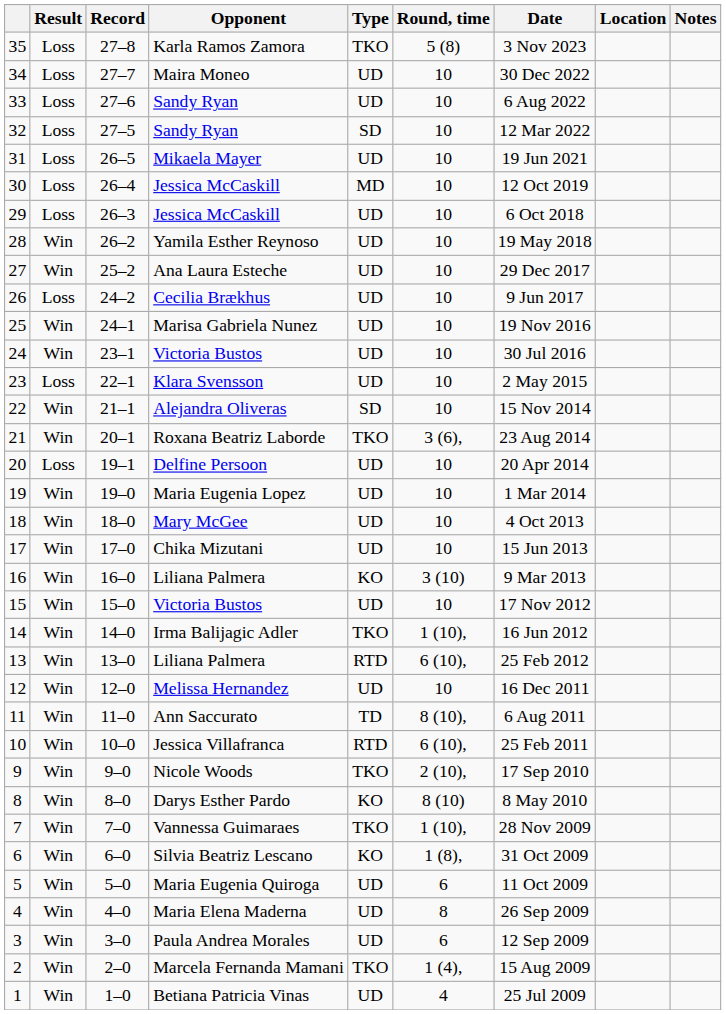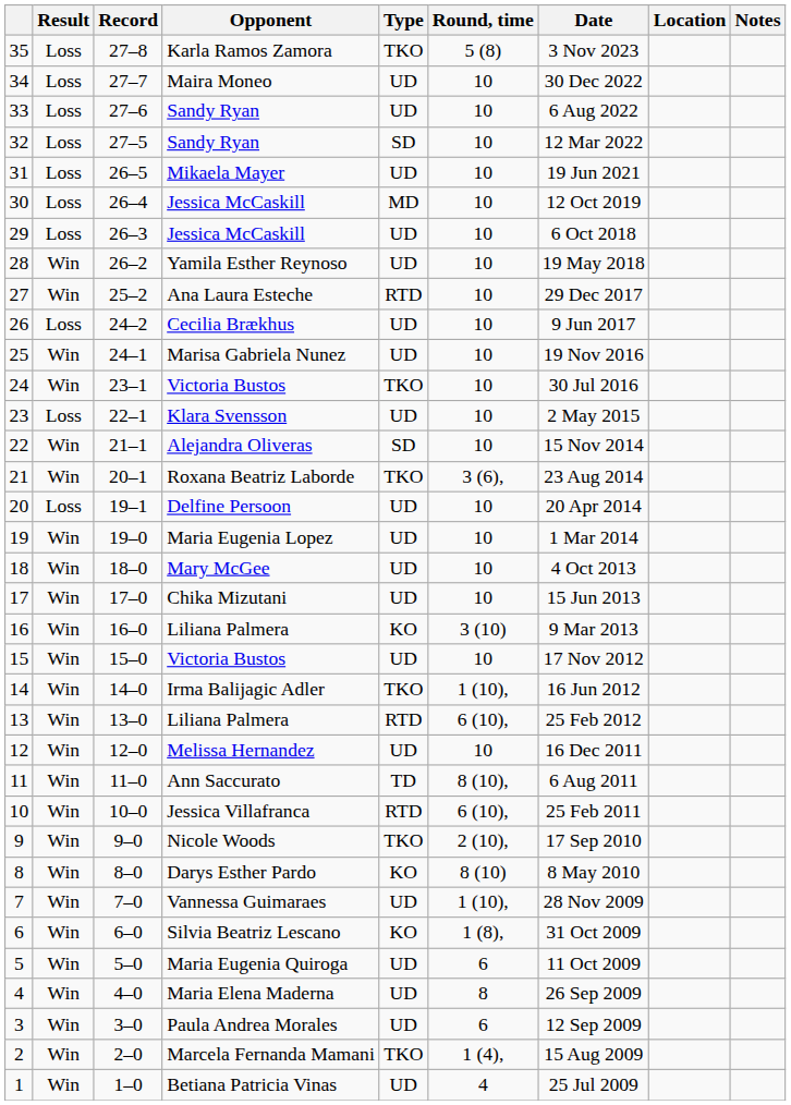 <table class="wikitable" style="text-align:center">
 <tr>
 <th></th>
 <th>Result</th>
 <th>Record</th>
 <th>Opponent</th>
 <th>Type</th>
 <th>Round, time</th>
 <th>Date</th>
 <th>Location</th>
 <th>Notes</th>
 </tr>
 <tr>
 <td>35</td>
 <td>Loss</td>
 <td>27–8</td>
 <td style="text-align:left;"> Karla Ramos Zamora</td>
 <td>TKO</td>
 <td>5 (8)</td>
 <td>3 Nov 2023</td>
 <td style="text-align:left;"> </td>
 <td></td>
 </tr>
 <tr>
 <td>34</td>
 <td>Loss</td>
 <td>27–7</td>
 <td style="text-align:left;"> Maira Moneo</td>
 <td>UD</td>
 <td>10</td>
 <td>30 Dec 2022</td>
 <td style="text-align:left;"> </td>
 <td></td>
 </tr>
 <tr>
 <td>33</td>
 <td>Loss</td>
 <td>27–6</td>
 <td style="text-align:left;"> <a href='#'>Sandy Ryan</a></td>
 <td>UD</td>
 <td>10</td>
 <td>6 Aug 2022</td>
 <td style="text-align:left;"> </td>
 <td style="text-align:left;"></td>
 </tr>
 <tr>
 <td>32</td>
 <td>Loss</td>
 <td>27–5</td>
 <td style="text-align:left;"> <a href='#'>Sandy Ryan</a></td>
 <td>SD</td>
 <td>10</td>
 <td>12 Mar 2022</td>
 <td style="text-align:left;"> </td>
 <td style="text-align:left;"></td>
 </tr>
 <tr>
 <td>31</td>
 <td>Loss</td>
 <td>26–5</td>
 <td style="text-align:left;"> <a href='#'>Mikaela Mayer</a></td>
 <td>UD</td>
 <td>10</td>
 <td>19 Jun 2021</td>
 <td style="text-align:left;"> </td>
 <td style="text-align:left;"></td>
 </tr>
 <tr>
 <td>30</td>
 <td>Loss</td>
 <td>26–4</td>
 <td align=left> <a href='#'>Jessica McCaskill</a></td>
 <td>MD</td>
 <td>10</td>
 <td>12 Oct 2019</td>
 <td align=left></td>
 <td align=left></td>
 </tr>
 <tr>
 <td>29</td>
 <td>Loss</td>
 <td>26–3</td>
 <td align=left> <a href='#'>Jessica McCaskill</a></td>
 <td>UD</td>
 <td>10</td>
 <td>6 Oct 2018</td>
 <td align=left></td>
 <td align=left></td>
 </tr>
 <tr>
 <td>28</td>
 <td>Win</td>
 <td>26–2</td>
 <td align=left> Yamila Esther Reynoso</td>
 <td>UD</td>
 <td>10</td>
 <td>19 May 2018</td>
 <td align=left></td>
 <td align=left></td>
 </tr>
 <tr>
 <td>27</td>
 <td>Win</td>
 <td>25–2</td>
 <td align=left> Ana Laura Esteche</td>
-<td>UD</td>
+<td>RTD</td>
 <td>10</td>
 <td>29 Dec 2017</td>
 <td align=left></td>
 <td></td>
 </tr>
 <tr>
 <td>26</td>
 <td>Loss</td>
 <td>24–2</td>
 <td align=left> <a href='#'>Cecilia Brækhus</a></td>
 <td>UD</td>
 <td>10</td>
 <td>9 Jun 2017</td>
 <td align=left></td>
 <td align=left></td>
 </tr>
 <tr>
 <td>25</td>
 <td>Win</td>
 <td>24–1</td>
 <td align=left> Marisa Gabriela Nunez</td>
 <td>UD</td>
 <td>10</td>
 <td>19 Nov 2016</td>
 <td align=left></td>
 <td align=left></td>
 </tr>
 <tr>
 <td>24</td>
 <td>Win</td>
 <td>23–1</td>
 <td align=left> <a href='#'>Victoria Bustos</a></td>
-<td>UD</td>
+<td>TKO</td>
 <td>10</td>
 <td>30 Jul 2016</td>
 <td align=left></td>
 <td align=left></td>
 </tr>
 <tr>
 <td>23</td>
 <td>Loss</td>
 <td>22–1</td>
 <td align=left> <a href='#'>Klara Svensson</a></td>
 <td>UD</td>
 <td>10</td>
 <td>2 May 2015</td>
 <td align=left></td>
 <td align=left></td>
 </tr>
 <tr>
 <td>22</td>
 <td>Win</td>
 <td>21–1</td>
 <td align=left> <a href='#'>Alejandra Oliveras</a></td>
 <td>SD</td>
 <td>10</td>
 <td>15 Nov 2014</td>
 <td align=left></td>
 <td align=left></td>
 </tr>
 <tr>
 <td>21</td>
 <td>Win</td>
 <td>20–1</td>
 <td align=left> Roxana Beatriz Laborde</td>
 <td>TKO</td>
 <td>3 (6), </td>
 <td>23 Aug 2014</td>
 <td align=left></td>
 <td></td>
 </tr>
 <tr>
 <td>20</td>
 <td>Loss</td>
 <td>19–1</td>
 <td align=left> <a href='#'>Delfine Persoon</a></td>
 <td>UD</td>
 <td>10</td>
 <td>20 Apr 2014</td>
 <td align=left></td>
 <td align=left></td>
 </tr>
 <tr>
 <td>19</td>
 <td>Win</td>
 <td>19–0</td>
 <td align=left> Maria Eugenia Lopez</td>
 <td>UD</td>
 <td>10</td>
 <td>1 Mar 2014</td>
 <td align=left></td>
 <td align=left></td>
 </tr>
 <tr>
 <td>18</td>
 <td>Win</td>
 <td>18–0</td>
 <td align=left> <a href='#'>Mary McGee</a></td>
 <td>UD</td>
 <td>10</td>
 <td>4 Oct 2013</td>
 <td align=left></td>
 <td align=left></td>
 </tr>
 <tr>
 <td>17</td>
 <td>Win</td>
 <td>17–0</td>
 <td align=left> Chika Mizutani</td>
 <td>UD</td>
 <td>10</td>
 <td>15 Jun 2013</td>
 <td align=left></td>
 <td align=left></td>
 </tr>
 <tr>
 <td>16</td>
 <td>Win</td>
 <td>16–0</td>
 <td align=left> Liliana Palmera</td>
 <td>KO</td>
 <td>3 (10)</td>
 <td>9 Mar 2013</td>
 <td align=left></td>
 <td align=left></td>
 </tr>
 <tr>
 <td>15</td>
 <td>Win</td>
 <td>15–0</td>
 <td align=left> <a href='#'>Victoria Bustos</a></td>
 <td>UD</td>
 <td>10</td>
 <td>17 Nov 2012</td>
 <td align=left></td>
 <td align=left></td>
 </tr>
 <tr>
 <td>14</td>
 <td>Win</td>
 <td>14–0</td>
 <td align=left> Irma Balijagic Adler</td>
 <td>TKO</td>
 <td>1 (10), </td>
 <td>16 Jun 2012</td>
 <td align=left></td>
 <td align=left></td>
 </tr>
 <tr>
 <td>13</td>
 <td>Win</td>
 <td>13–0</td>
 <td align=left> Liliana Palmera</td>
 <td>RTD</td>
 <td>6 (10), </td>
 <td>25 Feb 2012</td>
 <td align=left></td>
 <td align=left></td>
 </tr>
 <tr>
 <td>12</td>
 <td>Win</td>
 <td>12–0</td>
 <td align=left> <a href='#'>Melissa Hernandez</a></td>
 <td>UD</td>
 <td>10</td>
 <td>16 Dec 2011</td>
 <td align=left></td>
 <td align=left></td>
 </tr>
 <tr>
 <td>11</td>
 <td>Win</td>
 <td>11–0</td>
 <td align=left> Ann Saccurato</td>
 <td>TD</td>
 <td>8 (10), </td>
 <td>6 Aug 2011</td>
 <td align=left></td>
 <td align=left></td>
 </tr>
 <tr>
 <td>10</td>
 <td>Win</td>
 <td>10–0</td>
 <td align=left> Jessica Villafranca</td>
 <td>RTD</td>
 <td>6 (10), </td>
 <td>25 Feb 2011</td>
 <td align=left></td>
 <td align=left></td>
 </tr>
 <tr>
 <td>9</td>
 <td>Win</td>
 <td>9–0</td>
 <td align=left> Nicole Woods</td>
 <td>TKO</td>
 <td>2 (10), </td>
 <td>17 Sep 2010</td>
 <td align=left></td>
 <td align=left></td>
 </tr>
 <tr>
 <td>8</td>
 <td>Win</td>
 <td>8–0</td>
 <td align=left> Darys Esther Pardo</td>
 <td>KO</td>
 <td>8 (10)</td>
 <td>8 May 2010</td>
 <td align=left></td>
 <td align=left></td>
 </tr>
 <tr>
 <td>7</td>
 <td>Win</td>
 <td>7–0</td>
 <td align=left> Vannessa Guimaraes</td>
-<td>TKO</td>
+<td>UD</td>
 <td>1 (10), </td>
 <td>28 Nov 2009</td>
 <td align=left></td>
 <td></td>
 </tr>
 <tr>
 <td>6</td>
 <td>Win</td>
 <td>6–0</td>
 <td align=left> Silvia Beatriz Lescano</td>
 <td>KO</td>
 <td>1 (8), </td>
 <td>31 Oct 2009</td>
 <td align=left></td>
 <td></td>
 </tr>
 <tr>
 <td>5</td>
 <td>Win</td>
 <td>5–0</td>
 <td align=left> Maria Eugenia Quiroga</td>
 <td>UD</td>
 <td>6</td>
 <td>11 Oct 2009</td>
 <td align=left></td>
 <td></td>
 </tr>
 <tr>
 <td>4</td>
 <td>Win</td>
 <td>4–0</td>
 <td align=left> Maria Elena Maderna</td>
 <td>UD</td>
 <td>8</td>
 <td>26 Sep 2009</td>
 <td align=left></td>
 <td></td>
 </tr>
 <tr>
 <td>3</td>
 <td>Win</td>
 <td>3–0</td>
 <td align=left> Paula Andrea Morales</td>
 <td>UD</td>
 <td>6</td>
 <td>12 Sep 2009</td>
 <td align=left></td>
 <td></td>
 </tr>
 <tr>
 <td>2</td>
 <td>Win</td>
 <td>2–0</td>
 <td align=left> Marcela Fernanda Mamani</td>
 <td>TKO</td>
 <td>1 (4), </td>
 <td>15 Aug 2009</td>
 <td align=left></td>
 <td></td>
 </tr>
 <tr>
 <td>1</td>
 <td>Win</td>
 <td>1–0</td>
 <td align=left> Betiana Patricia Vinas</td>
 <td>UD</td>
 <td>4</td>
 <td>25 Jul 2009</td>
 <td align=left></td>
 <td></td>
 </tr>
 </table>
